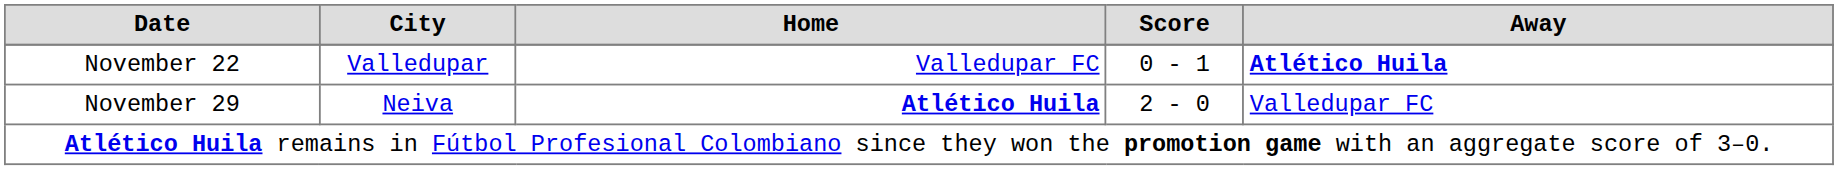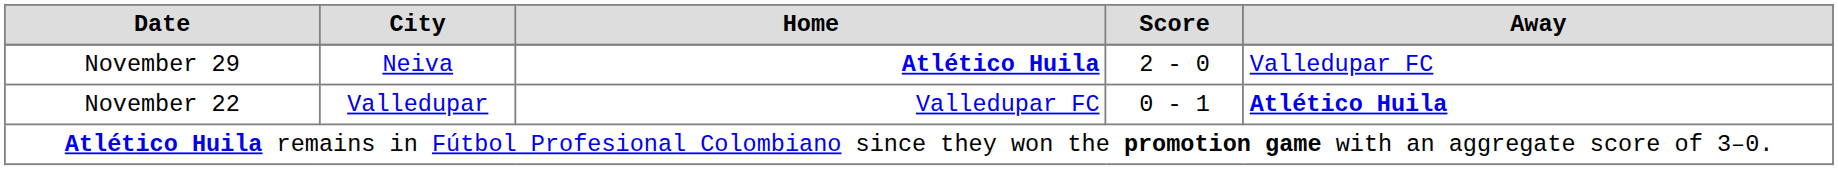 <table border=1 style="border-collapse:collapse; font-size:100%;" cellpadding=3 cellspacing=0 width=80%>
 <tr bgcolor=#DDDDDD align=center>
 <th width=16%>Date</th>
 <th width=10%>City</th>
 <th width=30%>Home</th>
 <th width=7%>Score</th>
 <th width=30%>Away</th>
 </tr>
 <tr bgcolor=#DDDDDD>
 </tr>
 <tr align=center bgcolor=#ffffff>
+<td>November 29</td>
+<td><a href='#'>Neiva</a></td>
+<td style="text-align:right;"><strong><a href='#'>Atlético Huila</a></strong></td>
+<td>2 - 0</td>
+<td style="text-align:left;"><a href='#'>Valledupar FC</a></td>
+</tr>
+<tr align=center bgcolor=#ffffff>
 <td>November 22</td>
 <td><a href='#'>Valledupar</a></td>
 <td style="text-align:right;"><a href='#'>Valledupar FC</a></td>
 <td>0 - 1</td>
 <td style="text-align:left;"><strong><a href='#'>Atlético Huila</a></strong></td>
 </tr>
 <tr align=center bgcolor=#ffffff>
-<td>November 29</td>
-<td><a href='#'>Neiva</a></td>
-<td style="text-align:right;"><strong><a href='#'>Atlético Huila</a></strong></td>
-<td>2 - 0</td>
-<td style="text-align:left;"><a href='#'>Valledupar FC</a></td>
-</tr>
-<tr align=center bgcolor=#ffffff>
 <td colspan=5><strong><a href='#'>Atlético Huila</a></strong> remains in <a href='#'>Fútbol Profesional Colombiano</a> since they won the <strong>promotion game</strong> with an aggregate score of 3–0.</td>
 </tr>
 </table>
